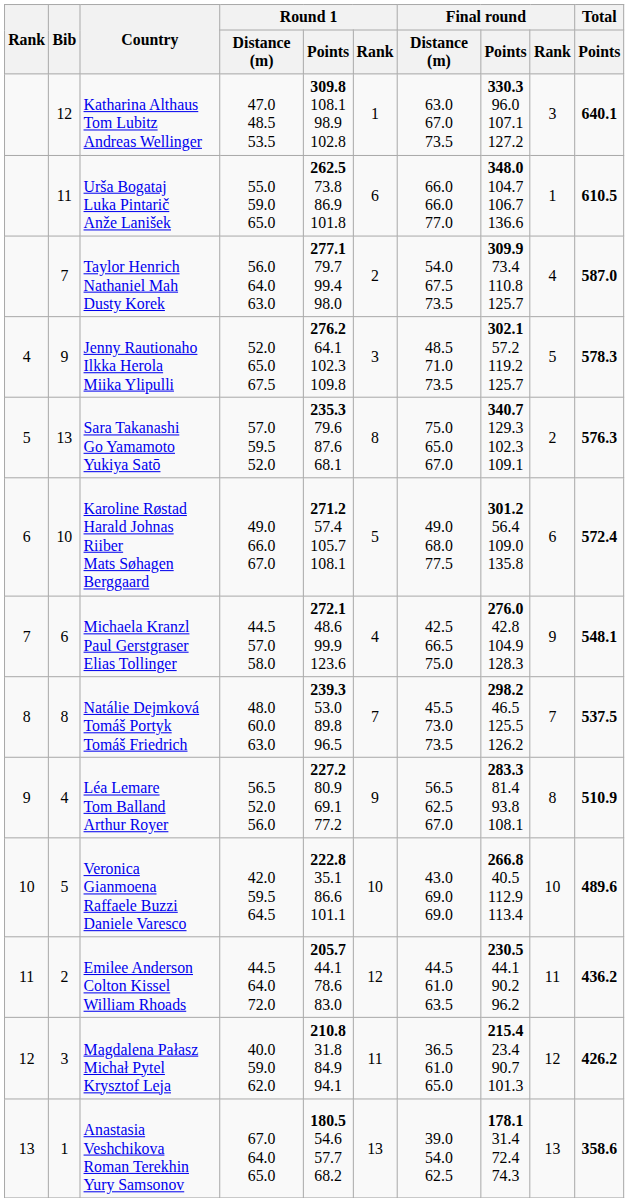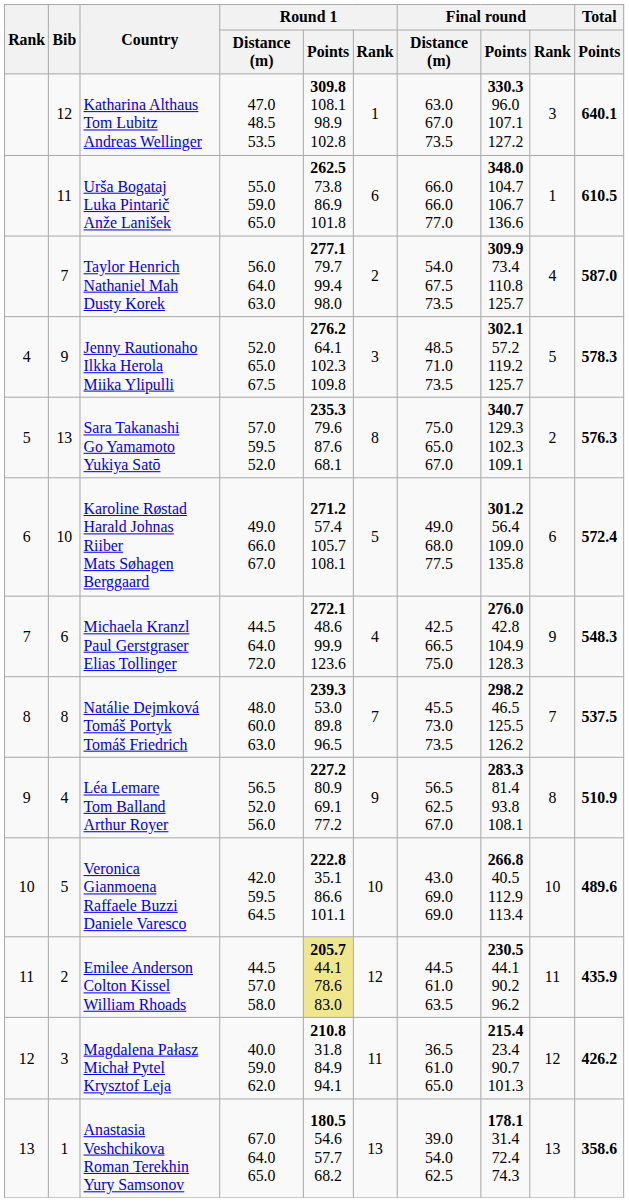 <table class="wikitable sortable" style="text-align:center;font-size:97%">
 <tr>
 <th rowspan=2>Rank</th>
 <th rowspan=2>Bib</th>
 <th rowspan=2>Country</th>
 <th colspan=3>Round 1</th>
 <th colspan=3>Final round</th>
 <th>Total</th>
 </tr>
 <tr>
 <th>Distance (m)</th>
 <th>Points</th>
 <th>Rank</th>
 <th>Distance (m)</th>
 <th>Points</th>
 <th>Rank</th>
 <th>Points</th>
 </tr>
 <tr>
 <td></td>
 <td>12</td>
 <td align=left><br><a href='#'>Katharina Althaus</a><br><a href='#'>Tom Lubitz</a><br><a href='#'>Andreas Wellinger</a></td>
 <td><br>47.0<br>48.5<br>53.5</td>
 <td><strong>309.8</strong><br>108.1<br>98.9<br>102.8</td>
 <td>1</td>
 <td><br>63.0<br>67.0<br>73.5</td>
 <td><strong>330.3</strong><br>96.0<br>107.1<br>127.2</td>
 <td>3</td>
 <td><strong>640.1</strong></td>
 </tr>
 <tr>
 <td></td>
 <td>11</td>
 <td align=left><br><a href='#'>Urša Bogataj</a><br><a href='#'>Luka Pintarič</a><br><a href='#'>Anže Lanišek</a></td>
 <td><br>55.0<br>59.0<br>65.0</td>
 <td><strong>262.5</strong><br>73.8<br>86.9<br>101.8</td>
 <td>6</td>
 <td><br>66.0<br>66.0<br>77.0</td>
 <td><strong>348.0</strong><br>104.7<br>106.7<br>136.6</td>
 <td>1</td>
 <td><strong>610.5</strong></td>
 </tr>
 <tr>
 <td></td>
 <td>7</td>
 <td align=left><br><a href='#'>Taylor Henrich</a><br><a href='#'>Nathaniel Mah</a><br><a href='#'>Dusty Korek</a></td>
 <td><br>56.0<br>64.0<br>63.0</td>
 <td><strong>277.1</strong><br>79.7<br>99.4<br>98.0</td>
 <td>2</td>
 <td><br>54.0<br>67.5<br>73.5</td>
 <td><strong>309.9</strong><br>73.4<br>110.8<br>125.7</td>
 <td>4</td>
 <td><strong>587.0</strong></td>
 </tr>
 <tr>
 <td>4</td>
 <td>9</td>
 <td align=left><br><a href='#'>Jenny Rautionaho</a><br><a href='#'>Ilkka Herola</a><br><a href='#'>Miika Ylipulli</a></td>
 <td><br>52.0<br>65.0<br>67.5</td>
 <td><strong>276.2</strong><br>64.1<br>102.3<br>109.8</td>
 <td>3</td>
 <td><br>48.5<br>71.0<br>73.5</td>
 <td><strong>302.1</strong><br>57.2<br>119.2<br>125.7</td>
 <td>5</td>
 <td><strong>578.3</strong></td>
 </tr>
 <tr>
 <td>5</td>
 <td>13</td>
 <td align=left><br><a href='#'>Sara Takanashi</a><br><a href='#'>Go Yamamoto</a><br><a href='#'>Yukiya Satō</a></td>
 <td><br>57.0<br>59.5<br>52.0</td>
 <td><strong>235.3</strong><br>79.6<br>87.6<br>68.1</td>
 <td>8</td>
 <td><br>75.0<br>65.0<br>67.0</td>
 <td><strong>340.7</strong><br>129.3<br>102.3<br>109.1</td>
 <td>2</td>
 <td><strong>576.3</strong></td>
 </tr>
 <tr>
 <td>6</td>
 <td>10</td>
 <td align=left><br><a href='#'>Karoline Røstad</a><br><a href='#'>Harald Johnas Riiber</a><br><a href='#'>Mats Søhagen Berggaard</a></td>
 <td><br>49.0<br>66.0<br>67.0</td>
 <td><strong>271.2</strong><br>57.4<br>105.7<br>108.1</td>
 <td>5</td>
 <td><br>49.0<br>68.0<br>77.5</td>
 <td><strong>301.2</strong><br>56.4<br>109.0<br>135.8</td>
 <td>6</td>
 <td><strong>572.4</strong></td>
 </tr>
 <tr>
 <td>7</td>
 <td>6</td>
 <td align=left><br><a href='#'>Michaela Kranzl</a><br><a href='#'>Paul Gerstgraser</a><br><a href='#'>Elias Tollinger</a></td>
-<td><br>44.5<br>57.0<br>58.0</td>
+<td><br>44.5<br>64.0<br>72.0</td>
 <td><strong>272.1</strong><br>48.6<br>99.9<br>123.6</td>
 <td>4</td>
 <td><br>42.5<br>66.5<br>75.0</td>
 <td><strong>276.0</strong><br>42.8<br>104.9<br>128.3</td>
 <td>9</td>
-<td><strong>548.1</strong></td>
+<td><strong>548.3</strong></td>
 </tr>
 <tr>
 <td>8</td>
 <td>8</td>
 <td align=left><br><a href='#'>Natálie Dejmková</a><br><a href='#'>Tomáš Portyk</a><br><a href='#'>Tomáš Friedrich</a></td>
 <td><br>48.0<br>60.0<br>63.0</td>
 <td><strong>239.3</strong><br>53.0<br>89.8<br>96.5</td>
 <td>7</td>
 <td><br>45.5<br>73.0<br>73.5</td>
 <td><strong>298.2</strong><br>46.5<br>125.5<br>126.2</td>
 <td>7</td>
 <td><strong>537.5</strong></td>
 </tr>
 <tr>
 <td>9</td>
 <td>4</td>
 <td align=left><br><a href='#'>Léa Lemare</a><br><a href='#'>Tom Balland</a><br><a href='#'>Arthur Royer</a></td>
 <td><br>56.5<br>52.0<br>56.0</td>
 <td><strong>227.2</strong><br>80.9<br>69.1<br>77.2</td>
 <td>9</td>
 <td><br>56.5<br>62.5<br>67.0</td>
 <td><strong>283.3</strong><br>81.4<br>93.8<br>108.1</td>
 <td>8</td>
 <td><strong>510.9</strong></td>
 </tr>
 <tr>
 <td>10</td>
 <td>5</td>
 <td align=left><br><a href='#'>Veronica Gianmoena</a><br><a href='#'>Raffaele Buzzi</a><br><a href='#'>Daniele Varesco</a></td>
 <td><br>42.0<br>59.5<br>64.5</td>
 <td><strong>222.8</strong><br>35.1<br>86.6<br>101.1</td>
 <td>10</td>
 <td><br>43.0<br>69.0<br>69.0</td>
 <td><strong>266.8</strong><br>40.5<br>112.9<br>113.4</td>
 <td>10</td>
 <td><strong>489.6</strong></td>
 </tr>
 <tr>
 <td>11</td>
 <td>2</td>
 <td align=left><br><a href='#'>Emilee Anderson</a><br><a href='#'>Colton Kissel</a><br><a href='#'>William Rhoads</a></td>
-<td><br>44.5<br>64.0<br>72.0</td>
-<td><strong>205.7</strong><br>44.1<br>78.6<br>83.0</td>
+<td><br>44.5<br>57.0<br>58.0</td>
+<td style="background: khaki;"><strong>205.7</strong><br>44.1<br>78.6<br>83.0</td>
 <td>12</td>
 <td><br>44.5<br>61.0<br>63.5</td>
 <td><strong>230.5</strong><br>44.1<br>90.2<br>96.2</td>
 <td>11</td>
-<td><strong>436.2</strong></td>
+<td><strong>435.9</strong></td>
 </tr>
 <tr>
 <td>12</td>
 <td>3</td>
 <td align=left><br><a href='#'>Magdalena Pałasz</a><br><a href='#'>Michał Pytel</a><br><a href='#'>Krysztof Leja</a></td>
 <td><br>40.0<br>59.0<br>62.0</td>
 <td><strong>210.8</strong><br>31.8<br>84.9<br>94.1</td>
 <td>11</td>
 <td><br>36.5<br>61.0<br>65.0</td>
 <td><strong>215.4</strong><br>23.4<br>90.7<br>101.3</td>
 <td>12</td>
 <td><strong>426.2</strong></td>
 </tr>
 <tr>
 <td>13</td>
 <td>1</td>
 <td align=left><br><a href='#'>Anastasia Veshchikova</a><br><a href='#'>Roman Terekhin</a><br><a href='#'>Yury Samsonov</a></td>
 <td><br>67.0<br>64.0<br>65.0</td>
 <td><strong>180.5</strong><br>54.6<br>57.7<br>68.2</td>
 <td>13</td>
 <td><br>39.0<br>54.0<br>62.5</td>
 <td><strong>178.1</strong><br>31.4<br>72.4<br>74.3</td>
 <td>13</td>
 <td><strong>358.6</strong></td>
 </tr>
 </table>
